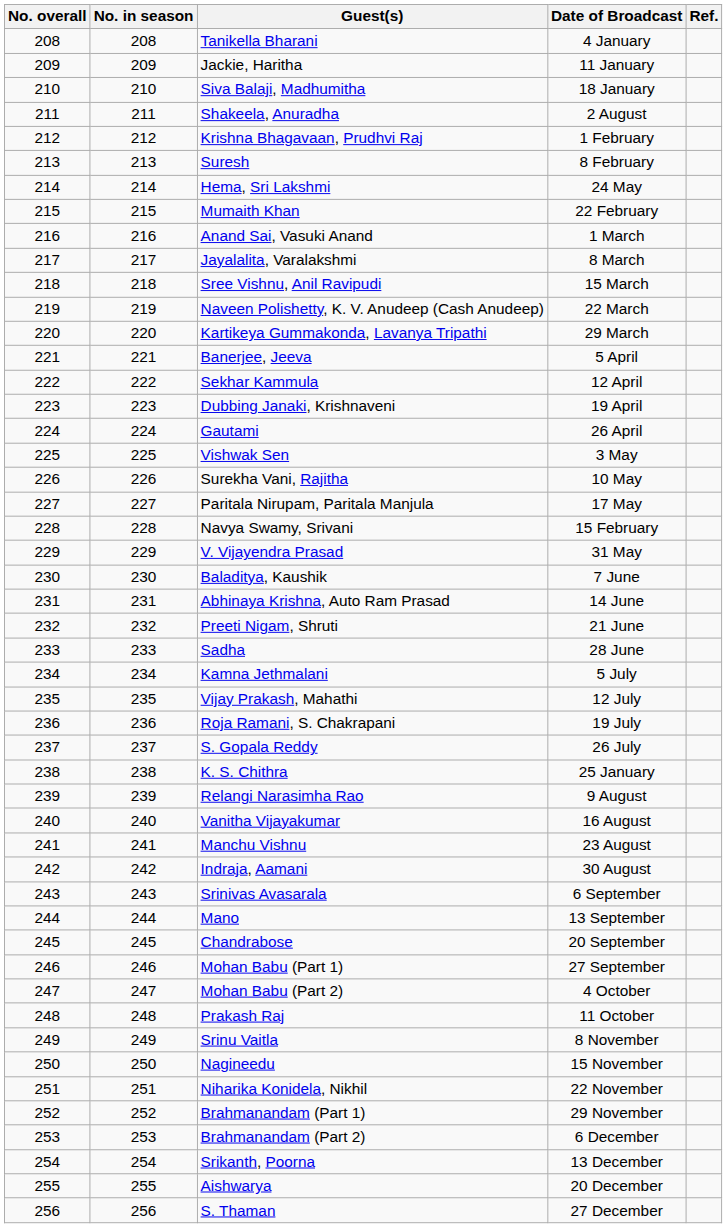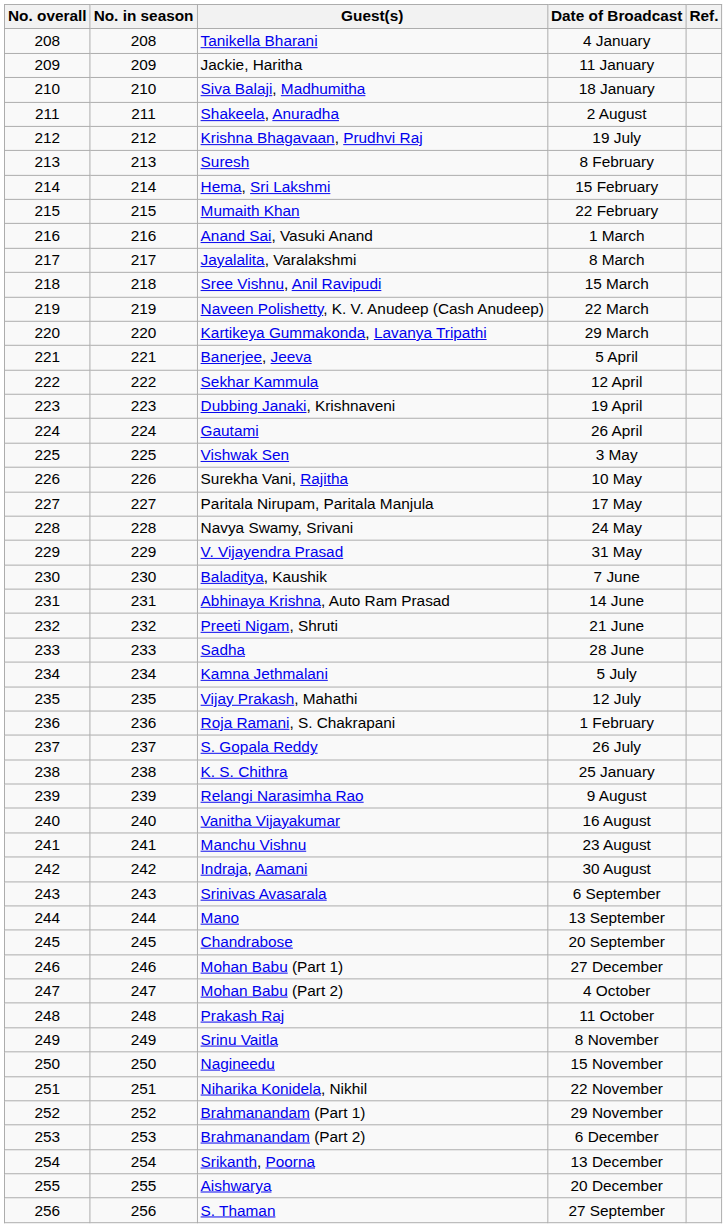 <table class="wikitable sortable">
 <tr>
 <th>No. overall</th>
 <th>No. in season</th>
 <th>Guest(s)</th>
 <th>Date of Broadcast</th>
 <th>Ref.</th>
 </tr>
 <tr>
 <td style="text-align:center;">208</td>
 <td style="text-align:center;">208</td>
 <td><a href='#'>Tanikella Bharani</a></td>
 <td style="text-align:center;">4 January</td>
 <td></td>
 </tr>
 <tr>
 <td style="text-align:center;">209</td>
 <td style="text-align:center;">209</td>
 <td>Jackie, Haritha</td>
 <td style="text-align:center;">11 January</td>
 <td></td>
 </tr>
 <tr>
 <td style="text-align:center;">210</td>
 <td style="text-align:center;">210</td>
 <td><a href='#'>Siva Balaji</a>, <a href='#'>Madhumitha</a></td>
 <td style="text-align:center;">18 January</td>
 <td></td>
 </tr>
 <tr>
 <td style="text-align:center;">211</td>
 <td style="text-align:center;">211</td>
 <td><a href='#'>Shakeela</a>, <a href='#'>Anuradha</a></td>
 <td style="text-align:center;">2 August</td>
 <td></td>
 </tr>
 <tr>
 <td style="text-align:center;">212</td>
 <td style="text-align:center;">212</td>
 <td><a href='#'>Krishna Bhagavaan</a>, <a href='#'>Prudhvi Raj</a></td>
-<td style="text-align:center;">1 February</td>
+<td style="text-align:center;">19 July</td>
 <td></td>
 </tr>
 <tr>
 <td style="text-align:center;">213</td>
 <td style="text-align:center;">213</td>
 <td><a href='#'>Suresh</a></td>
 <td style="text-align:center;">8 February</td>
 <td></td>
 </tr>
 <tr>
 <td style="text-align:center;">214</td>
 <td style="text-align:center;">214</td>
 <td><a href='#'>Hema</a>, <a href='#'>Sri Lakshmi</a></td>
-<td style="text-align:center;">24 May</td>
+<td style="text-align:center;">15 February</td>
 <td></td>
 </tr>
 <tr>
 <td style="text-align:center;">215</td>
 <td style="text-align:center;">215</td>
 <td><a href='#'>Mumaith Khan</a></td>
 <td style="text-align:center;">22 February</td>
 <td></td>
 </tr>
 <tr>
 <td style="text-align:center;">216</td>
 <td style="text-align:center;">216</td>
 <td><a href='#'>Anand Sai</a>, Vasuki Anand</td>
 <td style="text-align:center;">1 March</td>
 <td></td>
 </tr>
 <tr>
 <td style="text-align:center;">217</td>
 <td style="text-align:center;">217</td>
 <td><a href='#'>Jayalalita</a>, Varalakshmi</td>
 <td style="text-align:center;">8 March</td>
 <td></td>
 </tr>
 <tr>
 <td style="text-align:center;">218</td>
 <td style="text-align:center;">218</td>
 <td><a href='#'>Sree Vishnu</a>, <a href='#'>Anil Ravipudi</a></td>
 <td style="text-align:center;">15 March</td>
 <td></td>
 </tr>
 <tr>
 <td style="text-align:center;">219</td>
 <td style="text-align:center;">219</td>
 <td><a href='#'>Naveen Polishetty</a>, K. V. Anudeep (Cash Anudeep)</td>
 <td style="text-align:center;">22 March</td>
 <td></td>
 </tr>
 <tr>
 <td style="text-align:center;">220</td>
 <td style="text-align:center;">220</td>
 <td><a href='#'>Kartikeya Gummakonda</a>, <a href='#'>Lavanya Tripathi</a></td>
 <td style="text-align:center;">29 March</td>
 <td></td>
 </tr>
 <tr>
 <td style="text-align:center;">221</td>
 <td style="text-align:center;">221</td>
 <td><a href='#'>Banerjee</a>, <a href='#'>Jeeva</a></td>
 <td style="text-align:center;">5 April</td>
 <td></td>
 </tr>
 <tr>
 <td style="text-align:center;">222</td>
 <td style="text-align:center;">222</td>
 <td><a href='#'>Sekhar Kammula</a></td>
 <td style="text-align:center;">12 April</td>
 <td></td>
 </tr>
 <tr>
 <td style="text-align:center;">223</td>
 <td style="text-align:center;">223</td>
 <td><a href='#'>Dubbing Janaki</a>, Krishnaveni</td>
 <td style="text-align:center;">19 April</td>
 <td></td>
 </tr>
 <tr>
 <td style="text-align:center;">224</td>
 <td style="text-align:center;">224</td>
 <td><a href='#'>Gautami</a></td>
 <td style="text-align:center;">26 April</td>
 <td></td>
 </tr>
 <tr>
 <td style="text-align:center;">225</td>
 <td style="text-align:center;">225</td>
 <td><a href='#'>Vishwak Sen</a></td>
 <td style="text-align:center;">3 May</td>
 <td></td>
 </tr>
 <tr>
 <td style="text-align:center;">226</td>
 <td style="text-align:center;">226</td>
 <td>Surekha Vani, <a href='#'>Rajitha</a></td>
 <td style="text-align:center;">10 May</td>
 <td></td>
 </tr>
 <tr>
 <td style="text-align:center;">227</td>
 <td style="text-align:center;">227</td>
 <td>Paritala Nirupam, Paritala Manjula</td>
 <td style="text-align:center;">17 May</td>
 <td></td>
 </tr>
 <tr>
 <td style="text-align:center;">228</td>
 <td style="text-align:center;">228</td>
 <td>Navya Swamy, Srivani</td>
-<td style="text-align:center;">15 February</td>
+<td style="text-align:center;">24 May</td>
 <td></td>
 </tr>
 <tr>
 <td style="text-align:center;">229</td>
 <td style="text-align:center;">229</td>
 <td><a href='#'>V. Vijayendra Prasad</a></td>
 <td style="text-align:center;">31 May</td>
 <td></td>
 </tr>
 <tr>
 <td style="text-align:center;">230</td>
 <td style="text-align:center;">230</td>
 <td><a href='#'>Baladitya</a>, Kaushik</td>
 <td style="text-align:center;">7 June</td>
 <td></td>
 </tr>
 <tr>
 <td style="text-align:center;">231</td>
 <td style="text-align:center;">231</td>
 <td><a href='#'>Abhinaya Krishna</a>, Auto Ram Prasad</td>
 <td style="text-align:center;">14 June</td>
 <td></td>
 </tr>
 <tr>
 <td style="text-align:center;">232</td>
 <td style="text-align:center;">232</td>
 <td><a href='#'>Preeti Nigam</a>, Shruti</td>
 <td style="text-align:center;">21 June</td>
 <td></td>
 </tr>
 <tr>
 <td style="text-align:center;">233</td>
 <td style="text-align:center;">233</td>
 <td><a href='#'>Sadha</a></td>
 <td style="text-align:center;">28 June</td>
 <td></td>
 </tr>
 <tr>
 <td style="text-align:center;">234</td>
 <td style="text-align:center;">234</td>
 <td><a href='#'>Kamna Jethmalani</a></td>
 <td style="text-align:center;">5 July</td>
 <td></td>
 </tr>
 <tr>
 <td style="text-align:center;">235</td>
 <td style="text-align:center;">235</td>
 <td><a href='#'>Vijay Prakash</a>, Mahathi</td>
 <td style="text-align:center;">12 July</td>
 <td></td>
 </tr>
 <tr>
 <td style="text-align:center;">236</td>
 <td style="text-align:center;">236</td>
 <td><a href='#'>Roja Ramani</a>, S. Chakrapani</td>
-<td style="text-align:center;">19 July</td>
+<td style="text-align:center;">1 February</td>
 <td></td>
 </tr>
 <tr>
 <td style="text-align:center;">237</td>
 <td style="text-align:center;">237</td>
 <td><a href='#'>S. Gopala Reddy</a></td>
 <td style="text-align:center;">26 July</td>
 <td></td>
 </tr>
 <tr>
 <td style="text-align:center;">238</td>
 <td style="text-align:center;">238</td>
 <td><a href='#'>K. S. Chithra</a></td>
 <td style="text-align:center;">25 January</td>
 <td></td>
 </tr>
 <tr>
 <td style="text-align:center;">239</td>
 <td style="text-align:center;">239</td>
 <td><a href='#'>Relangi Narasimha Rao</a></td>
 <td style="text-align:center;">9 August</td>
 <td></td>
 </tr>
 <tr>
 <td style="text-align:center;">240</td>
 <td style="text-align:center;">240</td>
 <td><a href='#'>Vanitha Vijayakumar</a></td>
 <td style="text-align:center;">16 August</td>
 <td></td>
 </tr>
 <tr>
 <td style="text-align:center;">241</td>
 <td style="text-align:center;">241</td>
 <td><a href='#'>Manchu Vishnu</a></td>
 <td style="text-align:center;">23 August</td>
 <td></td>
 </tr>
 <tr>
 <td style="text-align:center;">242</td>
 <td style="text-align:center;">242</td>
 <td><a href='#'>Indraja</a>, <a href='#'>Aamani</a></td>
 <td style="text-align:center;">30 August</td>
 <td></td>
 </tr>
 <tr>
 <td style="text-align:center;">243</td>
 <td style="text-align:center;">243</td>
 <td><a href='#'>Srinivas Avasarala</a></td>
 <td style="text-align:center;">6 September</td>
 <td></td>
 </tr>
 <tr>
 <td style="text-align:center;">244</td>
 <td style="text-align:center;">244</td>
 <td><a href='#'>Mano</a></td>
 <td style="text-align:center;">13 September</td>
 <td></td>
 </tr>
 <tr>
 <td style="text-align:center;">245</td>
 <td style="text-align:center;">245</td>
 <td><a href='#'>Chandrabose</a></td>
 <td style="text-align:center;">20 September</td>
 <td></td>
 </tr>
 <tr>
 <td style="text-align:center;">246</td>
 <td style="text-align:center;">246</td>
 <td><a href='#'>Mohan Babu</a> (Part 1)</td>
-<td style="text-align:center;">27 September</td>
+<td style="text-align:center;">27 December</td>
 <td></td>
 </tr>
 <tr>
 <td style="text-align:center;">247</td>
 <td style="text-align:center;">247</td>
 <td><a href='#'>Mohan Babu</a> (Part 2)</td>
 <td style="text-align:center;">4 October</td>
 <td></td>
 </tr>
 <tr>
 <td style="text-align:center;">248</td>
 <td style="text-align:center;">248</td>
 <td><a href='#'>Prakash Raj</a></td>
 <td style="text-align:center;">11 October</td>
 <td></td>
 </tr>
 <tr>
 <td style="text-align:center;">249</td>
 <td style="text-align:center;">249</td>
 <td><a href='#'>Srinu Vaitla</a></td>
 <td style="text-align:center;">8 November</td>
 <td></td>
 </tr>
 <tr>
 <td style="text-align:center;">250</td>
 <td style="text-align:center;">250</td>
 <td><a href='#'>Nagineedu</a></td>
 <td style="text-align:center;">15 November</td>
 <td></td>
 </tr>
 <tr>
 <td style="text-align:center;">251</td>
 <td style="text-align:center;">251</td>
 <td><a href='#'>Niharika Konidela</a>, Nikhil</td>
 <td style="text-align:center;">22 November</td>
 <td></td>
 </tr>
 <tr>
 <td style="text-align:center;">252</td>
 <td style="text-align:center;">252</td>
 <td><a href='#'>Brahmanandam</a> (Part 1)</td>
 <td style="text-align:center;">29 November</td>
 <td></td>
 </tr>
 <tr>
 <td style="text-align:center;">253</td>
 <td style="text-align:center;">253</td>
 <td><a href='#'>Brahmanandam</a> (Part 2)</td>
 <td style="text-align:center;">6 December</td>
 <td></td>
 </tr>
 <tr>
 <td style="text-align:center;">254</td>
 <td style="text-align:center;">254</td>
 <td><a href='#'>Srikanth</a>, <a href='#'>Poorna</a></td>
 <td style="text-align:center;">13 December</td>
 <td></td>
 </tr>
 <tr>
 <td style="text-align:center;">255</td>
 <td style="text-align:center;">255</td>
 <td><a href='#'>Aishwarya</a></td>
 <td style="text-align:center;">20 December</td>
 <td></td>
 </tr>
 <tr>
 <td style="text-align:center;">256</td>
 <td style="text-align:center;">256</td>
 <td><a href='#'>S. Thaman</a></td>
-<td style="text-align:center;">27 December</td>
+<td style="text-align:center;">27 September</td>
 <td></td>
 </tr>
 </table>
